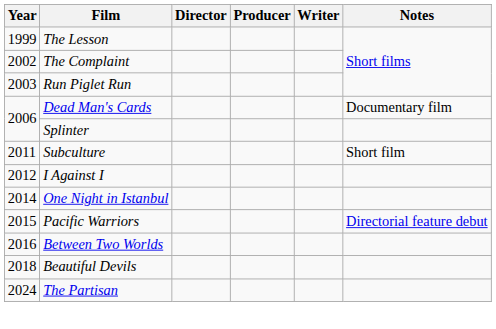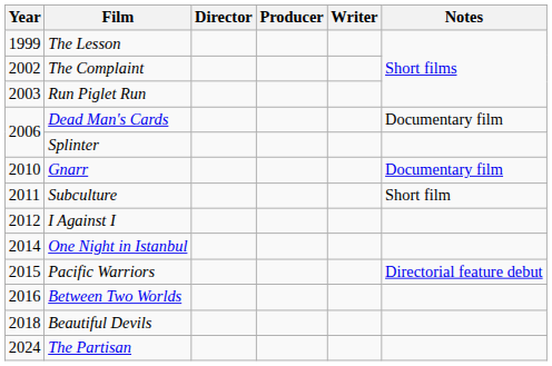 <table class="wikitable sortable">
 <tr>
 <th>Year</th>
 <th>Film</th>
 <th>Director</th>
 <th>Producer</th>
 <th>Writer</th>
 <th>Notes</th>
 </tr>
 <tr>
 <td>1999</td>
 <td><em>The Lesson</em></td>
 <td></td>
 <td></td>
 <td></td>
 <td rowspan="3"><a href='#'>Short films</a></td>
 </tr>
 <tr>
 <td>2002</td>
 <td><em>The Complaint</em></td>
 <td></td>
 <td></td>
 <td></td>
 </tr>
 <tr>
 <td>2003</td>
 <td><em>Run Piglet Run</em></td>
 <td></td>
 <td></td>
 <td></td>
 </tr>
 <tr>
 <td rowspan="2">2006</td>
 <td><em><a href='#'>Dead Man's Cards</a></em></td>
 <td></td>
 <td></td>
 <td></td>
 <td>Documentary film</td>
 </tr>
 <tr>
 <td><em>Splinter</em></td>
 <td></td>
 <td></td>
 <td></td>
 <td></td>
+</tr>
+<tr>
+<td>2010</td>
+<td><em><a href='#'>Gnarr</a></em></td>
+<td></td>
+<td></td>
+<td></td>
+<td><a href='#'>Documentary film</a></td>
 </tr>
 <tr>
 <td>2011</td>
 <td><em>Subculture</em></td>
 <td></td>
 <td></td>
 <td></td>
 <td>Short film</td>
 </tr>
 <tr>
 <td>2012</td>
 <td><em>I Against I</em></td>
 <td></td>
 <td></td>
 <td></td>
 <td></td>
 </tr>
 <tr>
 <td>2014</td>
 <td><em><a href='#'>One Night in Istanbul</a></em></td>
 <td></td>
 <td></td>
 <td></td>
 <td></td>
 </tr>
 <tr>
 <td>2015</td>
 <td><em>Pacific Warriors</em></td>
 <td></td>
 <td></td>
 <td></td>
 <td><a href='#'>Directorial feature debut</a></td>
 </tr>
 <tr>
 <td>2016</td>
 <td><em><a href='#'>Between Two Worlds</a></em></td>
 <td></td>
 <td></td>
 <td></td>
 <td></td>
 </tr>
 <tr>
 <td>2018</td>
 <td><em>Beautiful Devils</em></td>
 <td></td>
 <td></td>
 <td></td>
 <td></td>
 </tr>
 <tr>
 <td>2024</td>
 <td><em><a href='#'>The Partisan</a></em></td>
 <td></td>
 <td></td>
 <td></td>
 <td></td>
 </tr>
 </table>
